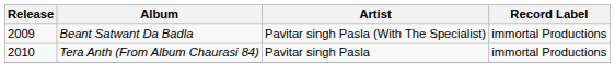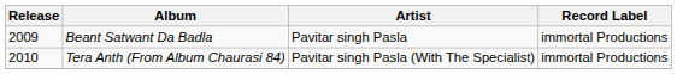 <table class="wikitable">
 <tr>
 <th>Release</th>
 <th>Album</th>
 <th>Artist</th>
 <th>Record Label</th>
 </tr>
 <tr>
 <td>2009</td>
 <td><em>Beant Satwant Da Badla </em></td>
-<td>Pavitar singh Pasla (With The Specialist)</td>
+<td>Pavitar singh Pasla</td>
 <td>immortal Productions</td>
 </tr>
 <tr>
 <td>2010</td>
 <td><em>Tera Anth (From Album Chaurasi 84) </em></td>
-<td>Pavitar singh Pasla</td>
+<td>Pavitar singh Pasla (With The Specialist)</td>
 <td>immortal Productions</td>
 </tr>
 <tr>
 </tr>
 </table>
